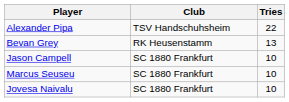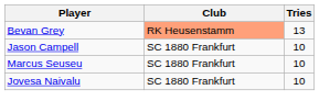 <table class="wikitable" style="text-align: center;">
 <tr>
 <th bgcolor="#efefef" width="200">Player</th>
 <th bgcolor="#efefef" width="200">Club</th>
 <th bgcolor="#efefef" width="20">Tries</th>
 </tr>
 <tr align=left>
-<td> <a href='#'>Alexander Pipa</a></td>
-<td>TSV Handschuhsheim</td>
-<td align=center>22</td>
-</tr>
-<tr align=left>
 <td> <a href='#'>Bevan Grey</a></td>
-<td>RK Heusenstamm</td>
+<td style="background: lightsalmon;">RK Heusenstamm</td>
 <td align=center>13</td>
 </tr>
 <tr align=left>
 <td> <a href='#'>Jason Campell</a></td>
 <td>SC 1880 Frankfurt</td>
 <td align=center>10</td>
 </tr>
 <tr align=left>
 <td> <a href='#'>Marcus Seuseu</a></td>
 <td>SC 1880 Frankfurt</td>
 <td align=center>10</td>
 </tr>
 <tr align=left>
 <td> <a href='#'>Jovesa Naivalu</a></td>
 <td>SC 1880 Frankfurt</td>
 <td align=center>10</td>
 </tr>
 </table>
